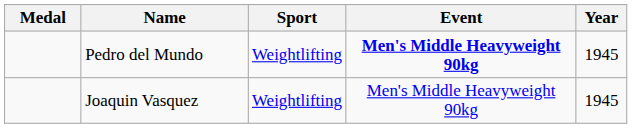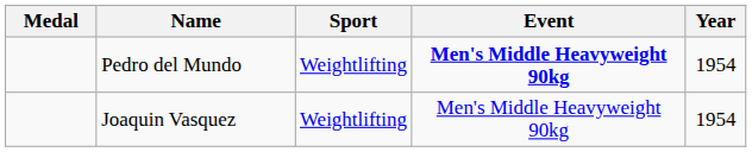 <table class="wikitable"  style="font-size:100%;  text-align:center;">
 <tr>
 <th width="65">Medal</th>
 <th width="150">Name</th>
 <th width="80">Sport</th>
 <th width="210">Event</th>
 <th width="40">Year</th>
 </tr>
 <tr>
 <td></td>
 <td align=left>Pedro del Mundo</td>
 <td><a href='#'>Weightlifting</a></td>
 <td><strong><a href='#'>Men's Middle Heavyweight 90kg</a></strong></td>
-<td>1945</td>
+<td>1954</td>
 </tr>
 <tr>
 <td></td>
 <td align=left>Joaquin Vasquez</td>
 <td><a href='#'>Weightlifting</a></td>
 <td><a href='#'>Men's Middle Heavyweight 90kg</a></td>
-<td>1945</td>
+<td>1954</td>
 </tr>
 </table>
